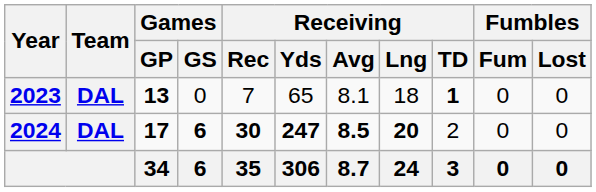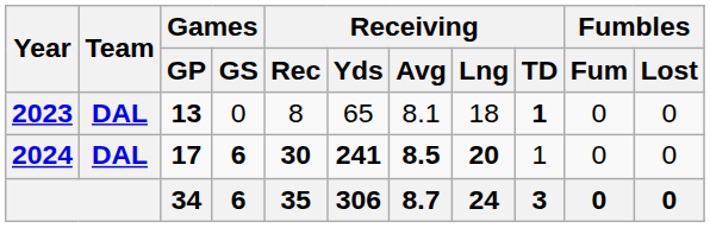 <table class="wikitable" style="text-align:center;">
 <tr>
 <th rowspan="2">Year</th>
 <th rowspan="2">Team</th>
 <th colspan="2">Games</th>
 <th colspan="5">Receiving</th>
 <th colspan="2">Fumbles</th>
 </tr>
 <tr>
 <th>GP</th>
 <th>GS</th>
 <th>Rec</th>
 <th>Yds</th>
 <th>Avg</th>
 <th>Lng</th>
 <th>TD</th>
 <th>Fum</th>
 <th>Lost</th>
 </tr>
 <tr>
 <th><a href='#'>2023</a></th>
 <th><a href='#'>DAL</a></th>
 <td><strong>13</strong></td>
 <td>0</td>
-<td>7</td>
+<td>8</td>
 <td>65</td>
 <td>8.1</td>
 <td>18</td>
 <td><strong>1</strong></td>
 <td>0</td>
 <td>0</td>
 </tr>
 <tr>
 <th><a href='#'>2024</a></th>
 <th><a href='#'>DAL</a></th>
 <td><strong>17</strong></td>
 <td><strong>6</strong></td>
 <td><strong>30</strong></td>
-<td><strong>247</strong></td>
+<td><strong>241</strong></td>
 <td><strong>8.5</strong></td>
 <td><strong>20</strong></td>
-<td>2</td>
+<td>1</td>
 <td>0</td>
 <td>0</td>
 </tr>
 <tr>
 <th colspan="2"></th>
 <th>34</th>
 <th>6</th>
 <th>35</th>
 <th>306</th>
 <th>8.7</th>
 <th>24</th>
 <th>3</th>
 <th>0</th>
 <th>0</th>
 </tr>
 </table>
